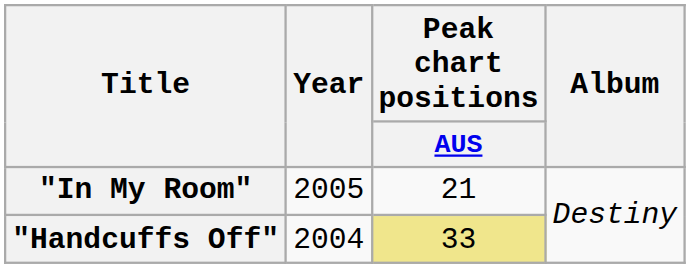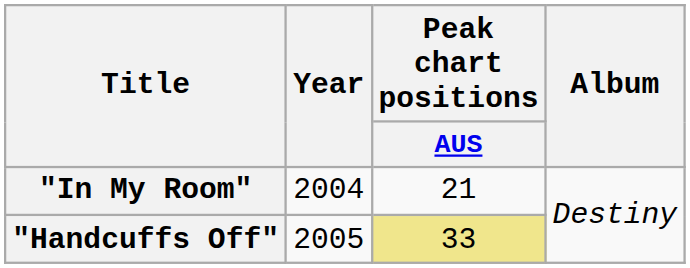 <table class="wikitable plainrowheaders" style="text-align:center;">
 <tr>
 <th scope="col" rowspan="2">Title</th>
 <th scope="col" rowspan="2">Year</th>
 <th scope="col" colspan="1">Peak chart positions</th>
 <th scope="col" rowspan="2">Album</th>
 </tr>
 <tr>
 <th scope="col" style="width:3em;font-size:90%;"><a href='#'>AUS</a><br></th>
 </tr>
 <tr>
 <th scope="row">"In My Room"</th>
-<td>2005</td>
+<td>2004</td>
 <td>21</td>
 <td rowspan="2"><em>Destiny</em></td>
 </tr>
 <tr>
 <th scope="row">"Handcuffs Off"<br></th>
-<td>2004</td>
+<td>2005</td>
 <td style="background: khaki;">33</td>
 </tr>
 </table>
